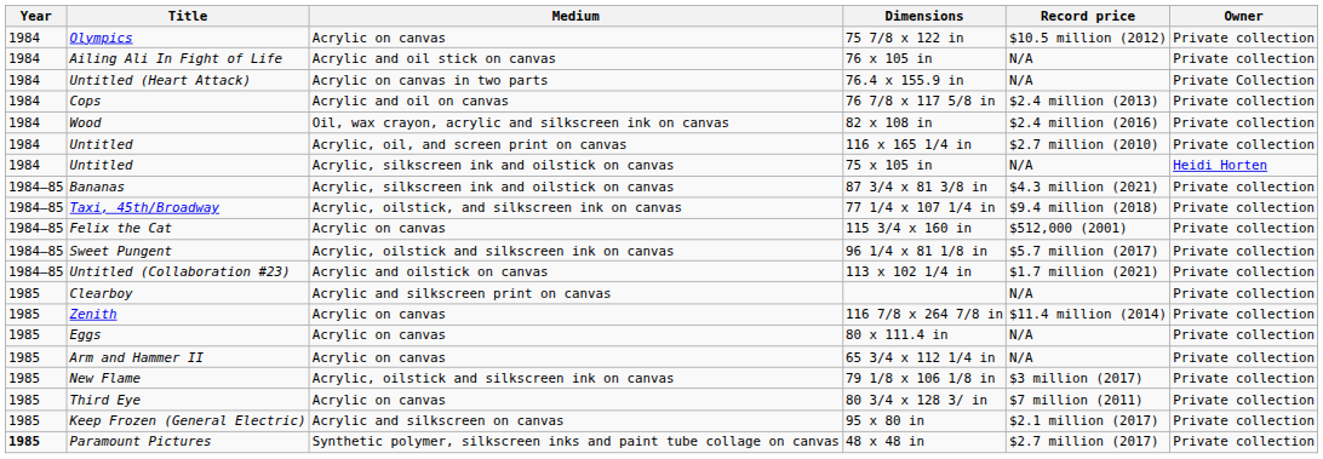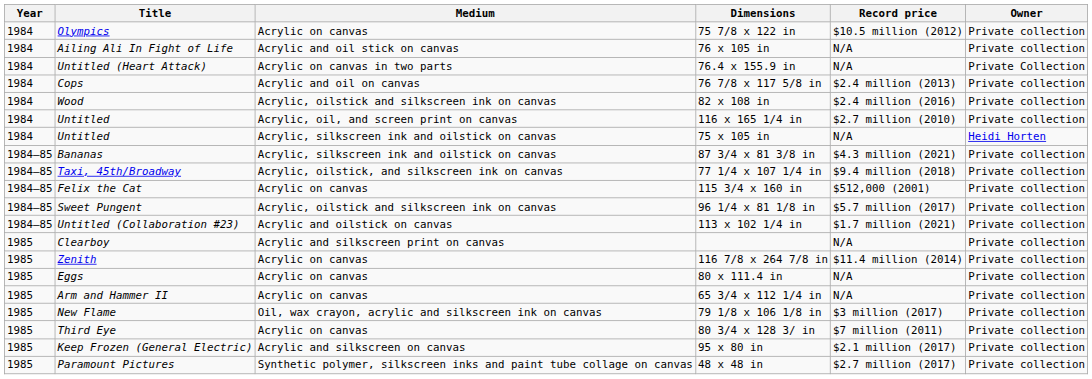 <table class="wikitable">
 <tr>
 <th>Year</th>
 <th>Title</th>
 <th>Medium</th>
 <th>Dimensions</th>
 <th>Record price</th>
 <th>Owner</th>
 </tr>
 <tr>
 <td>1984</td>
 <td><em><a href='#'>Olympics</a></em></td>
 <td>Acrylic on canvas</td>
 <td>75 7/8 x 122 in</td>
 <td>$10.5 million (2012)</td>
 <td>Private collection</td>
 </tr>
 <tr>
 <td>1984</td>
 <td><em>Ailing Ali In Fight of Life</em></td>
 <td>Acrylic and oil stick on canvas</td>
 <td>76 x 105 in</td>
 <td>N/A</td>
 <td>Private collection</td>
 </tr>
 <tr>
 <td>1984</td>
 <td><em>Untitled (Heart Attack)</em></td>
 <td>Acrylic on canvas in two parts</td>
 <td>76.4 x 155.9 in</td>
 <td>N/A</td>
 <td>Private Collection</td>
 </tr>
 <tr>
 <td>1984</td>
 <td><em>Cops</em></td>
 <td>Acrylic and oil on canvas</td>
 <td>76 7/8 x 117 5/8 in</td>
 <td>$2.4 million (2013)</td>
 <td>Private collection</td>
 </tr>
 <tr>
 <td>1984</td>
 <td><em>Wood</em></td>
-<td>Oil, wax crayon, acrylic and silkscreen ink on canvas</td>
+<td>Acrylic, oilstick and silkscreen ink on canvas</td>
 <td>82 x 108 in</td>
 <td>$2.4 million (2016)</td>
 <td>Private collection</td>
 </tr>
 <tr>
 <td>1984</td>
 <td><em>Untitled</em></td>
 <td>Acrylic, oil, and screen print on canvas</td>
 <td>116 x 165 1/4 in</td>
 <td>$2.7 million (2010)</td>
 <td>Private collection</td>
 </tr>
 <tr>
 <td>1984</td>
 <td><em>Untitled</em></td>
 <td>Acrylic, silkscreen ink and oilstick on canvas</td>
 <td>75 x 105 in</td>
 <td>N/A</td>
 <td><a href='#'>Heidi Horten</a></td>
 </tr>
 <tr>
 <td>1984–85</td>
 <td><em>Bananas</em></td>
 <td>Acrylic, silkscreen ink and oilstick on canvas</td>
 <td>87 3/4 x 81 3/8 in</td>
 <td>$4.3 million (2021)</td>
 <td>Private collection</td>
 </tr>
 <tr>
 <td>1984–85</td>
 <td><em><a href='#'>Taxi, 45th/Broadway</a></em></td>
 <td>Acrylic, oilstick, and silkscreen ink on canvas</td>
 <td>77 1/4 x 107 1/4 in</td>
 <td>$9.4 million (2018)</td>
 <td>Private collection</td>
 </tr>
 <tr>
 <td>1984–85</td>
 <td><em>Felix the Cat</em></td>
 <td>Acrylic on canvas</td>
 <td>115 3/4 x 160 in</td>
 <td>$512,000 (2001)</td>
 <td>Private collection</td>
 </tr>
 <tr>
 <td>1984–85</td>
 <td><em>Sweet Pungent</em></td>
 <td>Acrylic, oilstick and silkscreen ink on canvas</td>
 <td>96 1/4 x 81 1/8 in</td>
 <td>$5.7 million (2017)</td>
 <td>Private collection</td>
 </tr>
 <tr>
 <td>1984–85</td>
 <td><em>Untitled (Collaboration #23)</em></td>
 <td>Acrylic and oilstick on canvas</td>
 <td>113 x 102 1/4 in</td>
 <td>$1.7 million (2021)</td>
 <td>Private collection</td>
 </tr>
 <tr>
 <td>1985</td>
 <td><em>Clearboy</em></td>
 <td>Acrylic and silkscreen print on canvas</td>
 <td></td>
 <td>N/A</td>
 <td>Private collection</td>
 </tr>
 <tr>
 <td>1985</td>
 <td><em><a href='#'>Zenith</a></em></td>
 <td>Acrylic on canvas</td>
 <td>116 7/8 x 264 7/8 in</td>
 <td>$11.4 million (2014)</td>
 <td>Private collection</td>
 </tr>
 <tr>
 <td>1985</td>
 <td><em>Eggs</em></td>
 <td>Acrylic on canvas</td>
 <td>80 x 111.4 in</td>
 <td>N/A</td>
 <td>Private collection</td>
 </tr>
 <tr>
 <td>1985</td>
 <td><em>Arm and Hammer II</em></td>
 <td>Acrylic on canvas</td>
 <td>65 3/4 x 112 1/4 in</td>
 <td>N/A</td>
 <td>Private collection</td>
 </tr>
 <tr>
 <td>1985</td>
 <td><em>New Flame</em></td>
-<td>Acrylic, oilstick and silkscreen ink on canvas</td>
+<td>Oil, wax crayon, acrylic and silkscreen ink on canvas</td>
 <td>79 1/8 x 106 1/8 in</td>
 <td>$3 million (2017)</td>
 <td>Private collection</td>
 </tr>
 <tr>
 <td>1985</td>
 <td><em>Third Eye</em></td>
 <td>Acrylic on canvas</td>
 <td>80 3/4 x 128 3/ in</td>
 <td>$7 million (2011)</td>
 <td>Private collection</td>
 </tr>
 <tr>
 <td>1985</td>
 <td><em>Keep Frozen (General Electric)</em></td>
 <td>Acrylic and silkscreen on canvas</td>
 <td>95 x 80 in</td>
 <td>$2.1 million (2017)</td>
 <td>Private collection</td>
 </tr>
 <tr>
-<td><strong>1985</strong></td>
+<td>1985</td>
 <td><em>Paramount Pictures</em></td>
 <td>Synthetic polymer, silkscreen inks and paint tube collage on canvas</td>
 <td>48 x 48 in</td>
 <td>$2.7 million (2017)</td>
 <td>Private collection</td>
 </tr>
 </table>
